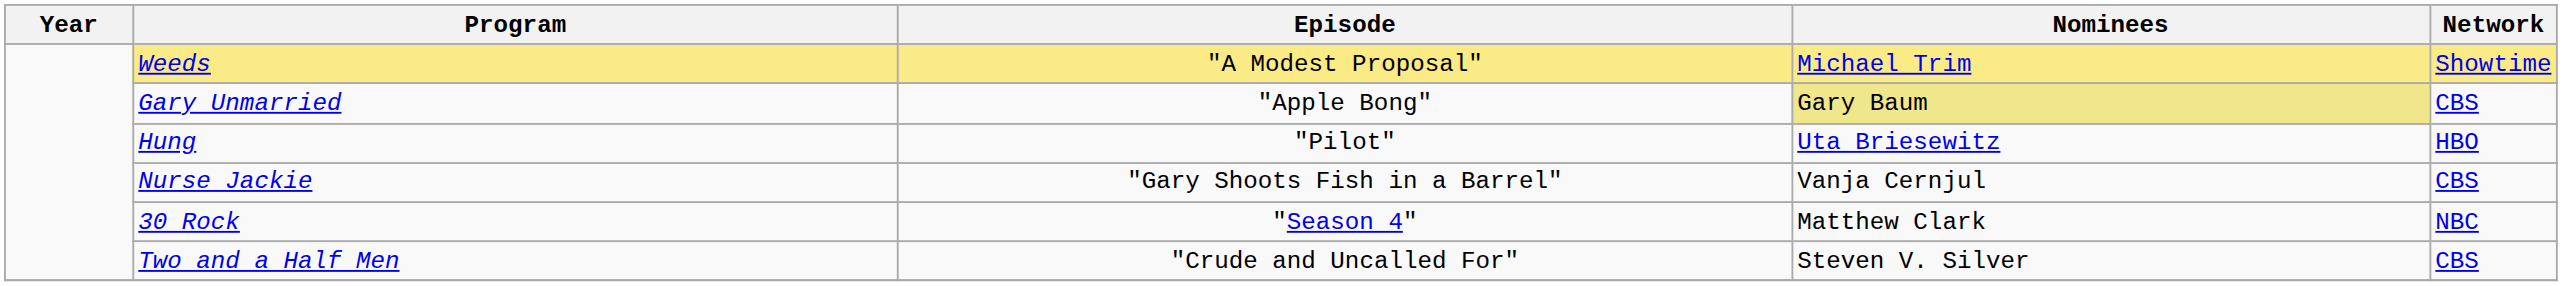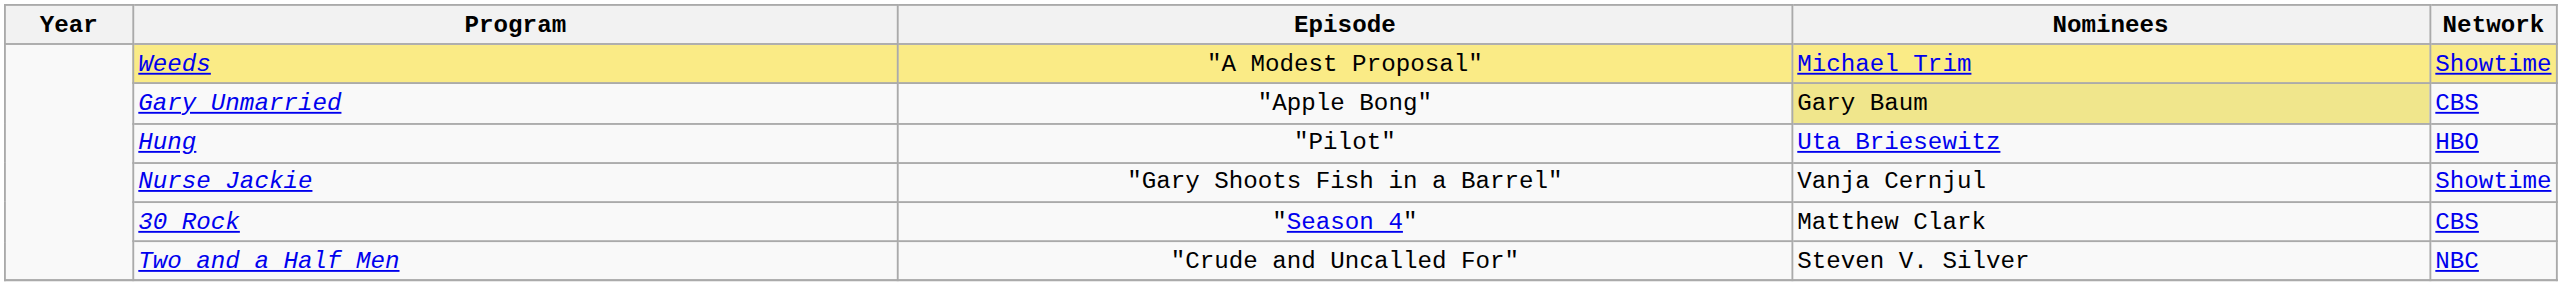 <table class="wikitable">
 <tr>
 <th width="5%">Year</th>
 <th width="30%">Program</th>
 <th width="35%">Episode</th>
 <th width="25%">Nominees</th>
 <th width="5%">Network</th>
 </tr>
 <tr>
 <td rowspan=6 align=center></td>
 <td style="background:#FAEB86;"><em><a href='#'>Weeds</a></em></td>
 <td style="background:#FAEB86;" align=center>"A Modest Proposal"</td>
 <td style="background:#FAEB86;"><a href='#'>Michael Trim</a></td>
 <td style="background:#FAEB86;"><a href='#'>Showtime</a></td>
 </tr>
 <tr>
 <td><em><a href='#'>Gary Unmarried</a></em></td>
 <td align=center>"Apple Bong"</td>
 <td style="background: khaki;">Gary Baum</td>
 <td><a href='#'>CBS</a></td>
 </tr>
 <tr>
 <td><em><a href='#'>Hung</a></em></td>
 <td align=center>"Pilot"</td>
 <td><a href='#'>Uta Briesewitz</a></td>
 <td><a href='#'>HBO</a></td>
 </tr>
 <tr>
 <td><em><a href='#'>Nurse Jackie</a></em></td>
 <td align=center>"Gary Shoots Fish in a Barrel"</td>
 <td>Vanja Cernjul</td>
-<td><a href='#'>CBS</a></td>
+<td><a href='#'>Showtime</a></td>
 </tr>
 <tr>
 <td><em><a href='#'>30 Rock</a></em></td>
 <td align=center>"<a href='#'>Season 4</a>"</td>
 <td>Matthew Clark</td>
-<td><a href='#'>NBC</a></td>
+<td><a href='#'>CBS</a></td>
 </tr>
 <tr>
 <td><em><a href='#'>Two and a Half Men</a></em></td>
 <td align=center>"Crude and Uncalled For"</td>
 <td>Steven V. Silver</td>
-<td><a href='#'>CBS</a></td>
+<td><a href='#'>NBC</a></td>
 </tr>
 <tr>
 </tr>
 </table>
